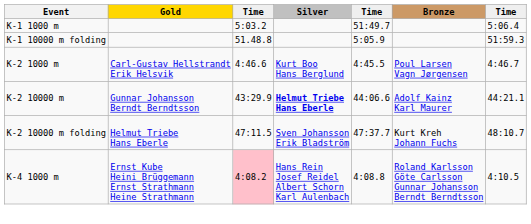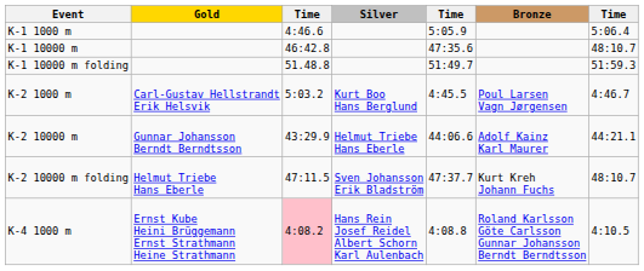 <table class="wikitable">
 <tr>
 <th>Event</th>
 <td align=center bgcolor="gold"><strong>Gold</strong></td>
 <td align=center bgcolor="EFEFEF"><strong>Time</strong></td>
 <td align=center bgcolor="silver"><strong>Silver</strong></td>
 <td align=center bgcolor="EFEFEF"><strong>Time</strong></td>
 <td align=center bgcolor="CC9966"><strong>Bronze</strong></td>
 <td align=center bgcolor="EFEFEF"><strong>Time</strong></td>
 </tr>
 <tr>
 <td>K-1 1000 m</td>
 <td></td>
-<td>5:03.2</td>
+<td>4:46.6</td>
 <td></td>
-<td>51:49.7</td>
+<td>5:05.9</td>
 <td></td>
 <td>5:06.4</td>
+</tr>
+<tr>
+<td>K-1 10000 m</td>
+<td></td>
+<td>46:42.8</td>
+<td></td>
+<td>47:35.6</td>
+<td></td>
+<td>48:10.7</td>
 </tr>
 <tr>
 <td>K-1 10000 m folding</td>
 <td></td>
 <td>51.48.8</td>
 <td></td>
-<td>5:05.9</td>
+<td>51:49.7</td>
 <td></td>
 <td>51:59.3</td>
 </tr>
 <tr>
 <td>K-2 1000 m</td>
 <td><br><a href='#'>Carl-Gustav Hellstrandt</a><br><a href='#'>Erik Helsvik</a></td>
-<td>4:46.6</td>
+<td>5:03.2</td>
 <td><br><a href='#'>Kurt Boo</a><br><a href='#'>Hans Berglund</a></td>
 <td>4:45.5</td>
 <td><br><a href='#'>Poul Larsen</a><br><a href='#'>Vagn Jørgensen</a></td>
 <td>4:46.7</td>
 </tr>
 <tr>
 <td>K-2 10000 m</td>
 <td><br><a href='#'>Gunnar Johansson</a><br><a href='#'>Berndt Berndtsson</a></td>
 <td>43:29.9</td>
-<td><strong><br><a href='#'>Helmut Triebe</a><br><a href='#'>Hans Eberle</a></strong></td>
+<td><br><a href='#'>Helmut Triebe</a><br><a href='#'>Hans Eberle</a></td>
 <td>44:06.6</td>
 <td><br><a href='#'>Adolf Kainz</a><br><a href='#'>Karl Maurer</a></td>
 <td>44:21.1</td>
 </tr>
 <tr>
 <td>K-2 10000 m folding</td>
 <td><br><a href='#'>Helmut Triebe</a><br><a href='#'>Hans Eberle</a></td>
 <td>47:11.5</td>
 <td><br><a href='#'>Sven Johansson</a><br><a href='#'>Erik Bladström</a></td>
 <td>47:37.7</td>
 <td><br>Kurt Kreh<br><a href='#'>Johann Fuchs</a></td>
 <td>48:10.7</td>
 </tr>
 <tr>
 <td>K-4 1000 m</td>
 <td><br><a href='#'>Ernst Kube</a><br><a href='#'>Heini Brüggemann</a><br><a href='#'>Ernst Strathmann</a><br><a href='#'>Heine Strathmann</a></td>
 <td style="background: pink;">4:08.2</td>
 <td><br><a href='#'>Hans Rein</a><br><a href='#'>Josef Reidel</a><br><a href='#'>Albert Schorn</a><br><a href='#'>Karl Aulenbach</a></td>
 <td>4:08.8</td>
 <td><br><a href='#'>Roland Karlsson</a><br><a href='#'>Göte Carlsson</a><br><a href='#'>Gunnar Johansson</a><br><a href='#'>Berndt Berndtsson</a></td>
 <td>4:10.5</td>
 </tr>
 </table>
